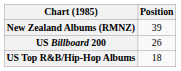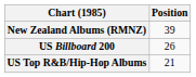 <table class="wikitable plainrowheaders" style="text-align:center">
 <tr>
 <th scope="col">Chart (1985)</th>
 <th scope="col">Position</th>
 </tr>
 <tr>
 <th scope="row">New Zealand Albums (RMNZ)</th>
 <td>39</td>
 </tr>
 <tr>
 <th scope="row">US <em>Billboard</em> 200</th>
 <td>26</td>
 </tr>
 <tr>
 <th scope="row">US Top R&B/Hip-Hop Albums</th>
-<td>18</td>
+<td>21</td>
 </tr>
 </table>
